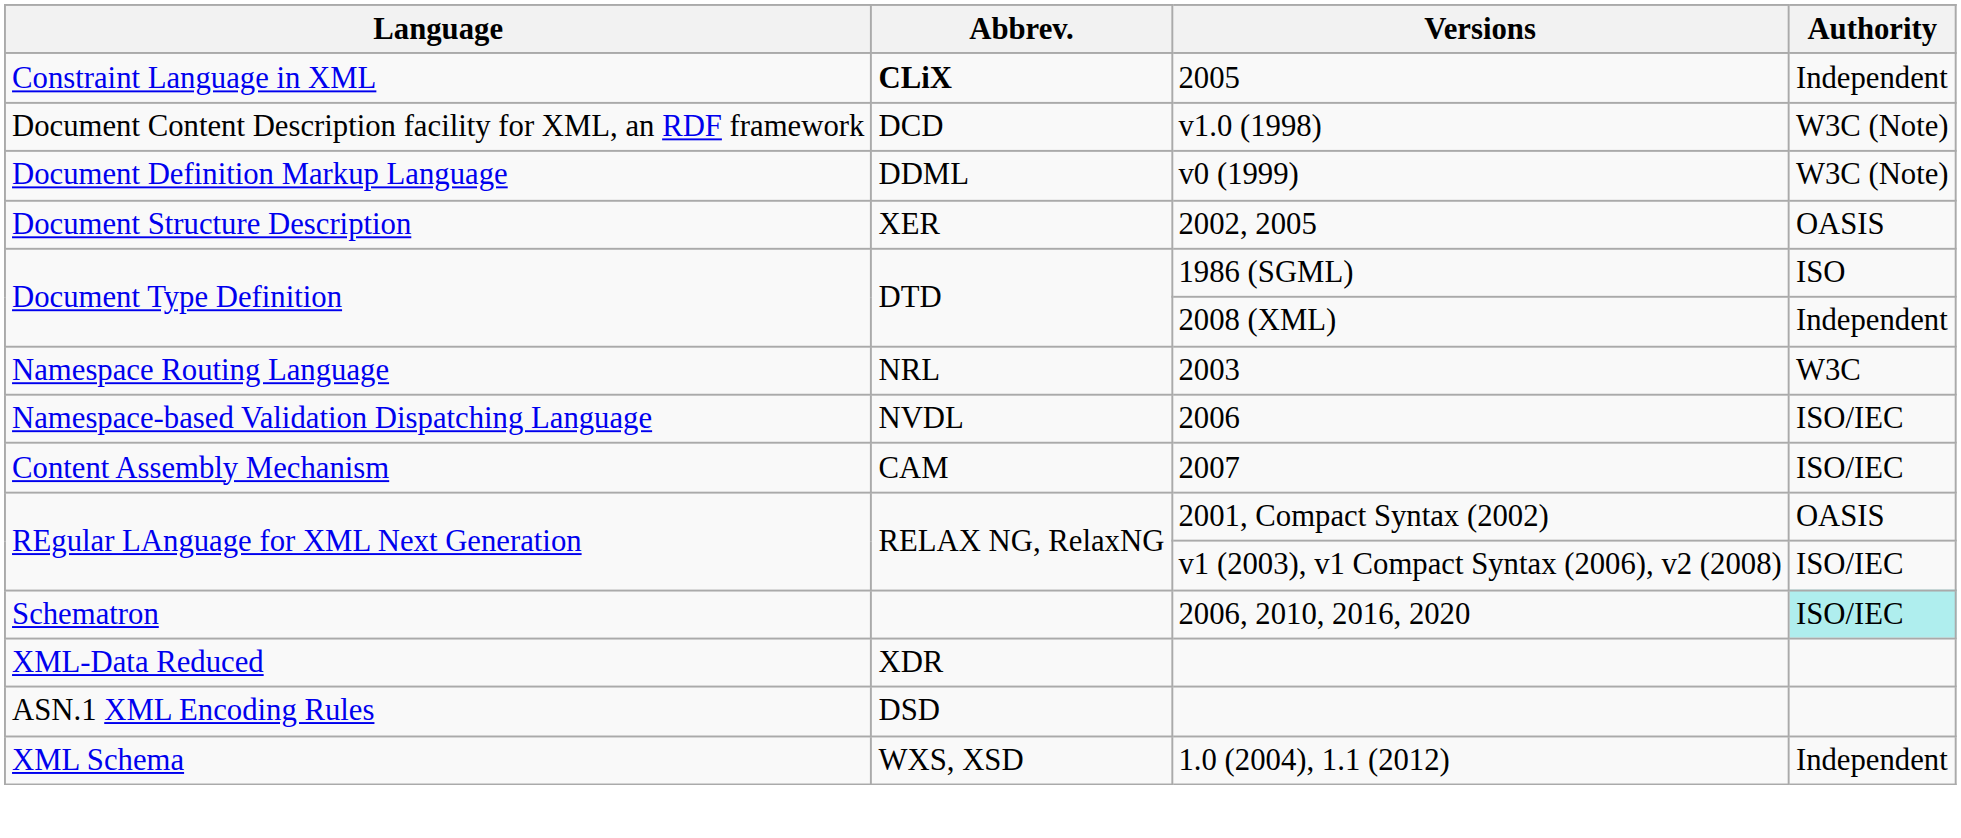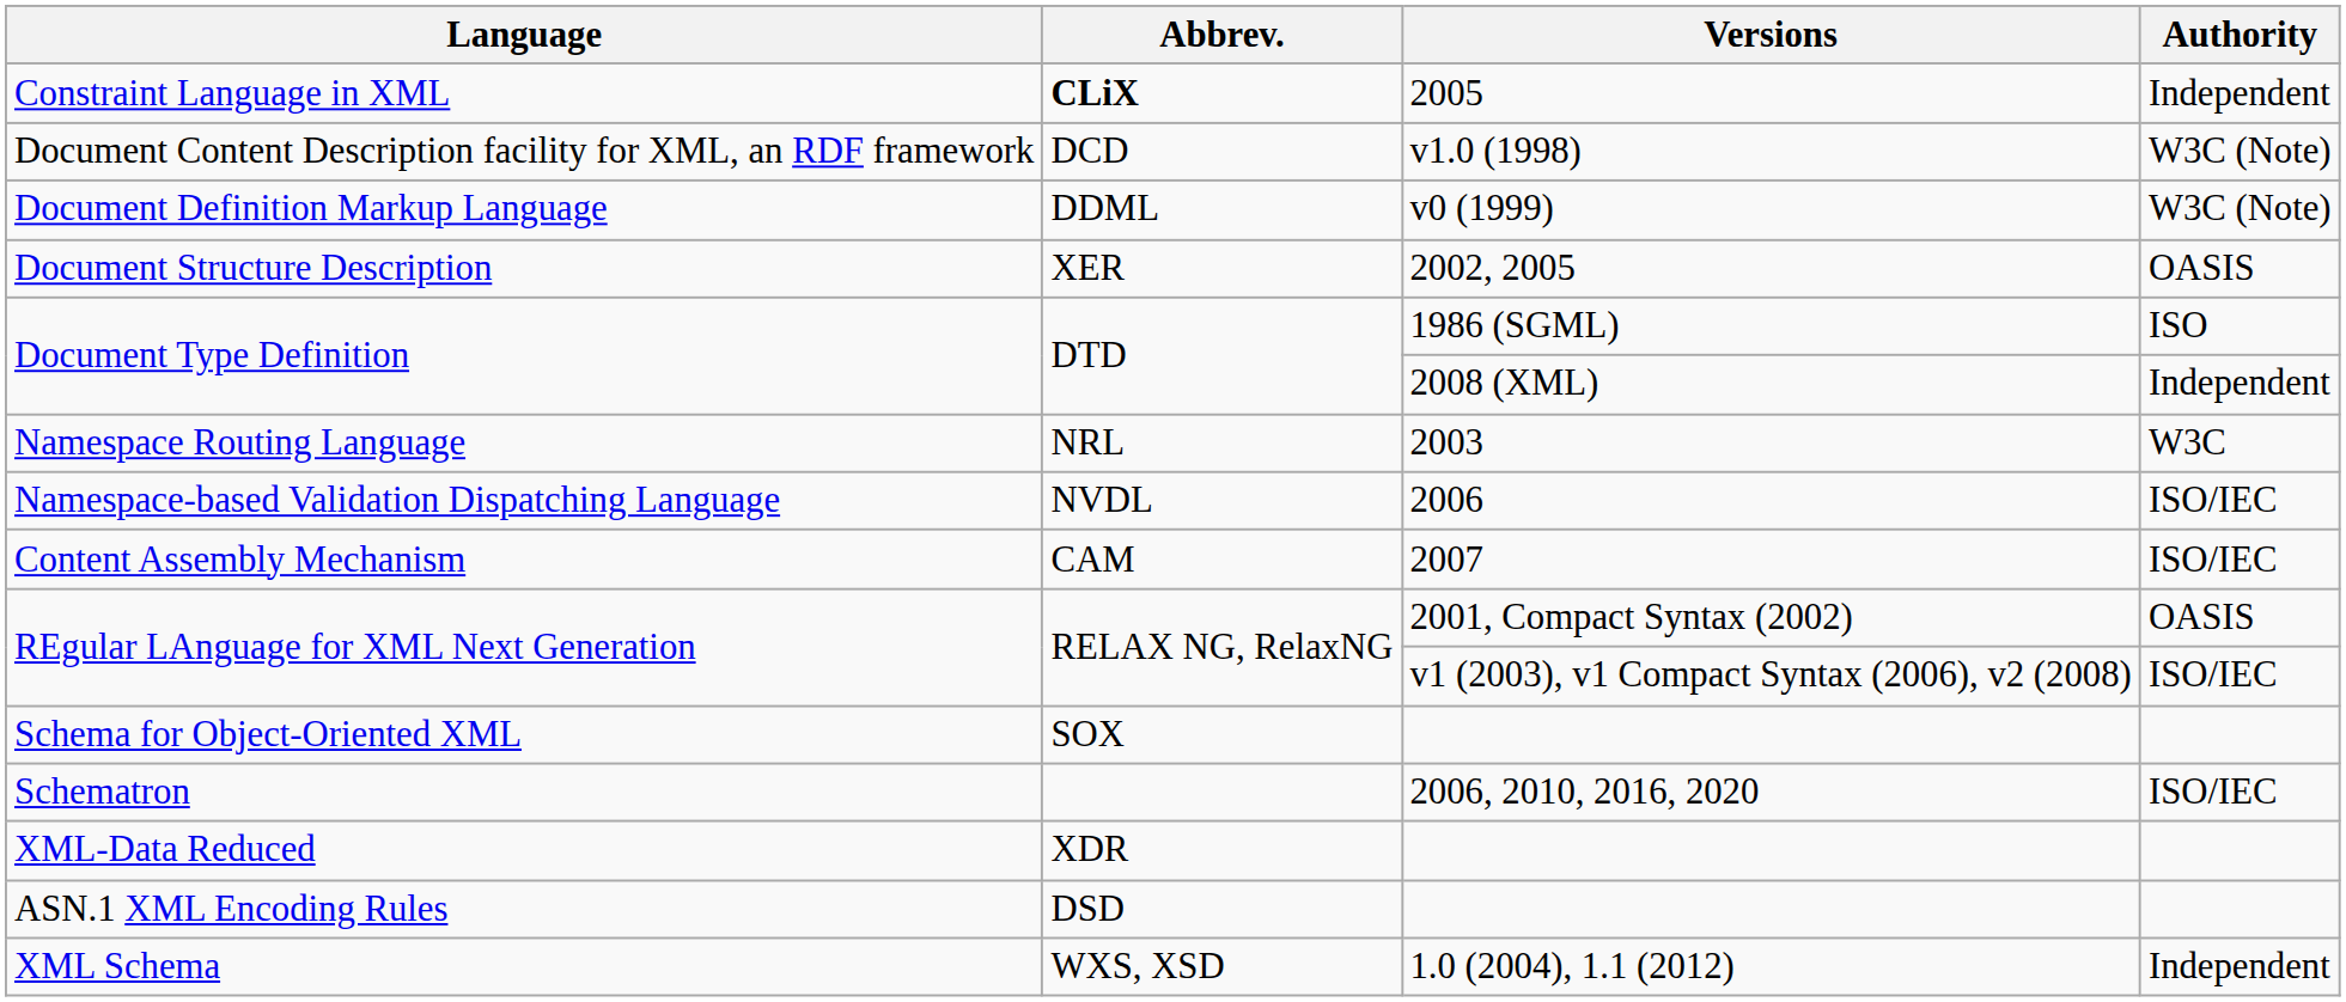 <table class="wikitable">
 <tr>
 <th>Language</th>
 <th>Abbrev.</th>
 <th>Versions</th>
 <th>Authority</th>
 </tr>
 <tr>
 <td><a href='#'>Constraint Language in XML</a></td>
 <td><strong>CLiX</strong></td>
 <td>2005</td>
 <td>Independent</td>
 </tr>
 <tr>
 <td>Document Content Description facility for XML, an <a href='#'>RDF</a> framework</td>
 <td>DCD</td>
 <td>v1.0 (1998)</td>
 <td>W3C (Note)</td>
 </tr>
 <tr>
 <td><a href='#'>Document Definition Markup Language</a></td>
 <td>DDML</td>
 <td>v0 (1999)</td>
 <td>W3C (Note)</td>
 </tr>
 <tr>
 <td><a href='#'>Document Structure Description</a></td>
 <td>XER</td>
 <td>2002, 2005</td>
 <td>OASIS</td>
 </tr>
 <tr>
 <td rowspan="2"><a href='#'>Document Type Definition</a></td>
 <td rowspan="2">DTD</td>
 <td>1986 (SGML)</td>
 <td>ISO</td>
 </tr>
 <tr>
 <td>2008 (XML)</td>
 <td>Independent</td>
 </tr>
 <tr>
 <td><a href='#'>Namespace Routing Language</a></td>
 <td>NRL</td>
 <td>2003</td>
 <td>W3C</td>
 </tr>
 <tr>
 <td><a href='#'>Namespace-based Validation Dispatching Language</a></td>
 <td>NVDL</td>
 <td>2006</td>
 <td>ISO/IEC</td>
 </tr>
 <tr>
 <td><a href='#'>Content Assembly Mechanism</a></td>
 <td>CAM</td>
 <td>2007</td>
 <td>ISO/IEC</td>
 </tr>
 <tr>
 <td rowspan="2"><a href='#'>REgular LAnguage for XML Next Generation</a></td>
 <td rowspan="2">RELAX NG, RelaxNG</td>
 <td>2001, Compact Syntax (2002)</td>
 <td>OASIS</td>
 </tr>
 <tr>
 <td>v1 (2003), v1 Compact Syntax (2006), v2 (2008)</td>
 <td>ISO/IEC</td>
 </tr>
 <tr>
+<td><a href='#'>Schema for Object-Oriented XML</a></td>
+<td>SOX</td>
+<td></td>
+<td></td>
+</tr>
+<tr>
 <td><a href='#'>Schematron</a></td>
 <td></td>
 <td>2006, 2010, 2016, 2020</td>
-<td style="background: paleturquoise;">ISO/IEC</td>
+<td>ISO/IEC</td>
 </tr>
 <tr>
 <td><a href='#'>XML-Data Reduced</a></td>
 <td>XDR</td>
 <td></td>
 <td></td>
 </tr>
 <tr>
 <td>ASN.1 <a href='#'>XML Encoding Rules</a></td>
 <td>DSD</td>
 <td></td>
 <td></td>
 </tr>
 <tr>
 <td><a href='#'>XML Schema</a></td>
 <td>WXS, XSD</td>
 <td>1.0 (2004), 1.1 (2012)</td>
 <td>Independent</td>
 </tr>
 </table>
